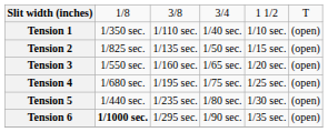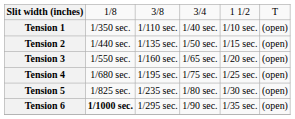 <table class="wikitable" style="text-align:center">
 <tr>
 <th>Slit width (inches)</th>
 <td>1/8</td>
 <td>3/8</td>
 <td>3/4</td>
 <td>1 1/2</td>
 <td>T</td>
 </tr>
 <tr>
 <th>Tension 1</th>
 <td>1/350 sec.</td>
 <td>1/110 sec.</td>
 <td>1/40 sec.</td>
 <td>1/10 sec.</td>
 <td>(open)</td>
 </tr>
 <tr>
 <th>Tension 2</th>
-<td>1/825 sec.</td>
+<td>1/440 sec.</td>
 <td>1/135 sec.</td>
 <td>1/50 sec.</td>
 <td>1/15 sec.</td>
 <td>(open)</td>
 </tr>
 <tr>
 <th>Tension 3</th>
 <td>1/550 sec.</td>
 <td>1/160 sec.</td>
 <td>1/65 sec.</td>
 <td>1/20 sec.</td>
 <td>(open)</td>
 </tr>
 <tr>
 <th>Tension 4</th>
 <td>1/680 sec.</td>
 <td>1/195 sec.</td>
 <td>1/75 sec.</td>
 <td>1/25 sec.</td>
 <td>(open)</td>
 </tr>
 <tr>
 <th>Tension 5</th>
-<td>1/440 sec.</td>
+<td>1/825 sec.</td>
 <td>1/235 sec.</td>
 <td>1/80 sec.</td>
 <td>1/30 sec.</td>
 <td>(open)</td>
 </tr>
 <tr>
 <th>Tension 6</th>
 <td><strong>1/1000 sec.</strong></td>
 <td>1/295 sec.</td>
 <td>1/90 sec.</td>
 <td>1/35 sec.</td>
 <td>(open)</td>
 </tr>
 <tr>
 </tr>
 </table>
